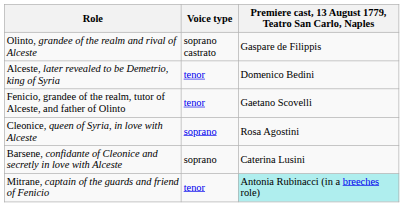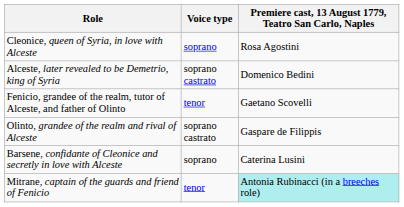 <table class="wikitable">
 <tr>
 <th>Role</th>
 <th>Voice type</th>
 <th>Premiere cast, 13 August 1779, Teatro San Carlo, Naples</th>
 </tr>
 <tr>
-<td>Olinto, <em>grandee of the realm and rival of Alceste</em></td>
-<td>soprano castrato</td>
-<td>Gaspare de Filippis</td>
+<td>Cleonice, <em>queen of Syria, in love with Alceste</em></td>
+<td><a href='#'>soprano</a></td>
+<td>Rosa Agostini</td>
 </tr>
 <tr>
 <td>Alceste, <em>later revealed to be Demetrio, king of Syria</em></td>
-<td><a href='#'>tenor</a></td>
+<td>soprano <a href='#'>castrato</a></td>
 <td>Domenico Bedini</td>
 </tr>
 <tr>
 <td>Fenicio, grandee of the realm, tutor of Alceste, and father of Olinto</td>
 <td><a href='#'>tenor</a></td>
 <td>Gaetano Scovelli</td>
 </tr>
 <tr>
-<td>Cleonice, <em>queen of Syria, in love with Alceste</em></td>
-<td><a href='#'>soprano</a></td>
-<td>Rosa Agostini</td>
+<td>Olinto, <em>grandee of the realm and rival of Alceste</em></td>
+<td>soprano castrato</td>
+<td>Gaspare de Filippis</td>
 </tr>
 <tr>
 <td>Barsene, <em>confidante of Cleonice and secretly in love with Alceste</em></td>
 <td>soprano</td>
 <td>Caterina Lusini</td>
 </tr>
 <tr>
 <td>Mitrane, <em>captain of the guards and friend of Fenicio</em></td>
 <td><a href='#'>tenor</a></td>
 <td style="background: paleturquoise;">Antonia Rubinacci (in a <a href='#'>breeches</a> role)</td>
 </tr>
 </table>
